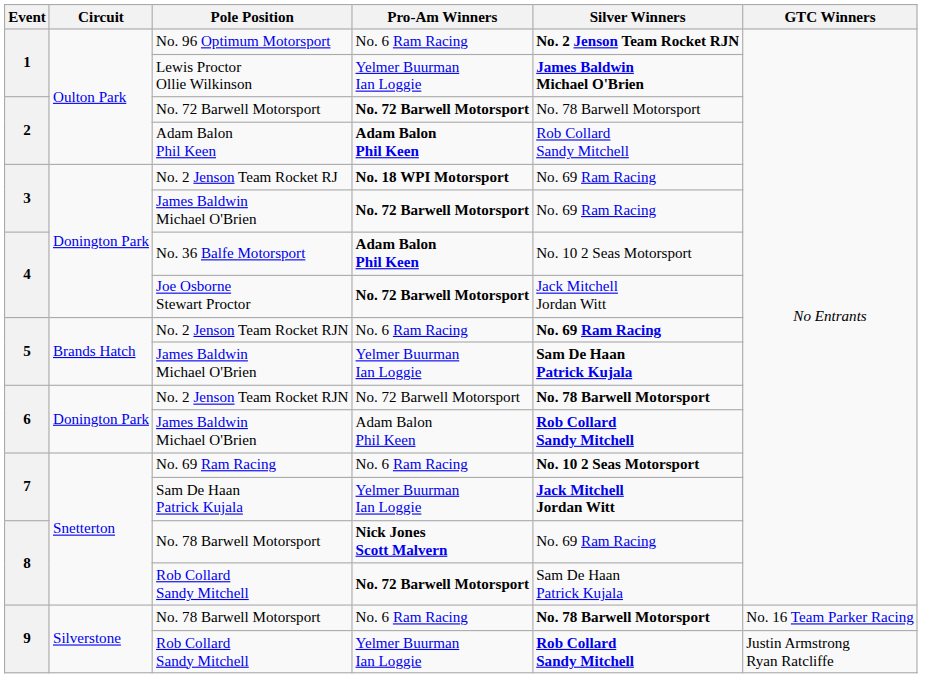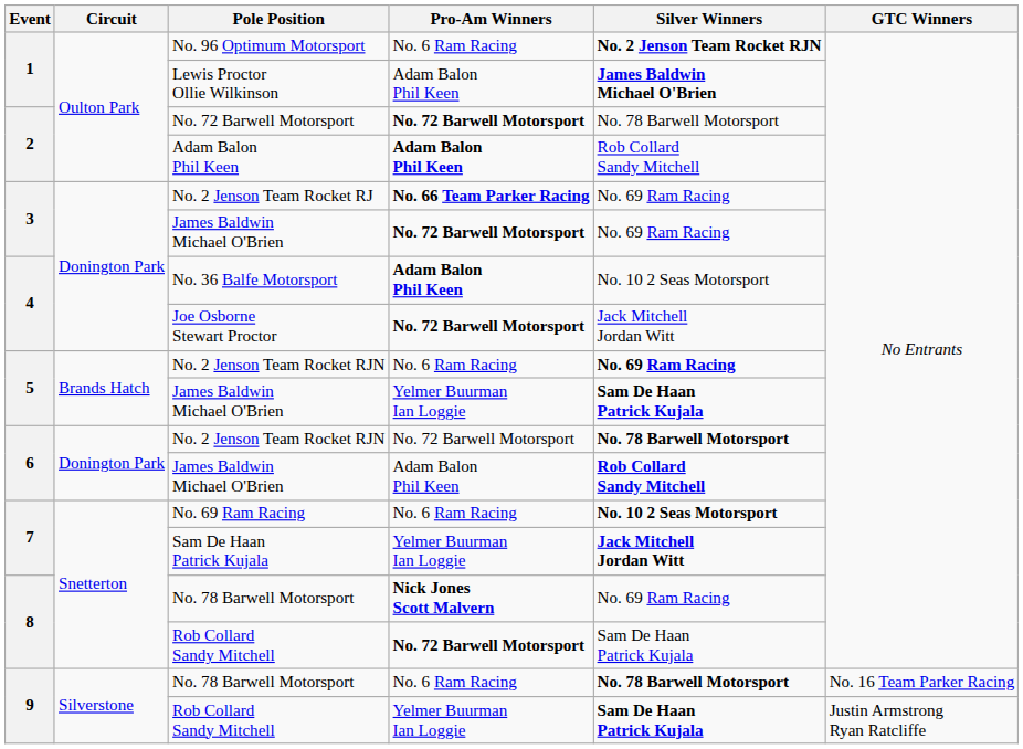 <table class="wikitable" style="font-size: 85%;">
 <tr>
 <th>Event</th>
 <th>Circuit</th>
 <th>Pole Position</th>
 <th>Pro-Am Winners</th>
 <th>Silver Winners</th>
 <th>GTC Winners</th>
 </tr>
 <tr>
 <th rowspan=2>1</th>
 <td rowspan=4><a href='#'>Oulton Park</a></td>
 <td> No. 96 <a href='#'>Optimum Motorsport</a></td>
 <td> No. 6 <a href='#'>Ram Racing</a></td>
 <td><strong> No. 2 <a href='#'>Jenson</a> Team Rocket RJN</strong></td>
 <td rowspan=16 align=center><em>No Entrants</em></td>
 </tr>
 <tr>
 <td> Lewis Proctor<br> Ollie Wilkinson</td>
-<td> <a href='#'>Yelmer Buurman</a><br> <a href='#'>Ian Loggie</a></td>
+<td> Adam Balon<br> <a href='#'>Phil Keen</a></td>
 <td><strong> <a href='#'>James Baldwin</a><br> Michael O'Brien</strong></td>
 </tr>
 <tr>
 <th rowspan=2>2</th>
 <td> No. 72 Barwell Motorsport</td>
 <td><strong> No. 72 Barwell Motorsport</strong></td>
 <td> No. 78 Barwell Motorsport</td>
 </tr>
 <tr>
 <td> Adam Balon<br> <a href='#'>Phil Keen</a></td>
 <td><strong> Adam Balon<br> <a href='#'>Phil Keen</a></strong></td>
 <td> <a href='#'>Rob Collard</a><br> <a href='#'>Sandy Mitchell</a></td>
 </tr>
 <tr>
 <th rowspan=2>3</th>
 <td rowspan=4><a href='#'>Donington Park</a></td>
 <td> No. 2 <a href='#'>Jenson</a> Team Rocket RJ</td>
-<td><strong> No. 18 WPI Motorsport</strong></td>
+<td><strong> No. 66 <a href='#'>Team Parker Racing</a></strong></td>
 <td> No. 69 <a href='#'>Ram Racing</a></td>
 </tr>
 <tr>
 <td> <a href='#'>James Baldwin</a><br> Michael O'Brien</td>
 <td><strong> No. 72 Barwell Motorsport</strong></td>
 <td> No. 69 <a href='#'>Ram Racing</a></td>
 </tr>
 <tr>
 <th rowspan=2>4</th>
 <td> No. 36 <a href='#'>Balfe Motorsport</a></td>
 <td><strong> Adam Balon<br> <a href='#'>Phil Keen</a></strong></td>
 <td> No. 10 2 Seas Motorsport</td>
 </tr>
 <tr>
 <td> <a href='#'>Joe Osborne</a><br> Stewart Proctor</td>
 <td><strong> No. 72 Barwell Motorsport</strong></td>
 <td> <a href='#'>Jack Mitchell</a><br> Jordan Witt</td>
 </tr>
 <tr>
 <th rowspan=2>5</th>
 <td rowspan=2><a href='#'>Brands Hatch</a></td>
 <td> No. 2 <a href='#'>Jenson</a> Team Rocket RJN</td>
 <td> No. 6 <a href='#'>Ram Racing</a></td>
 <td><strong> No. 69 <a href='#'>Ram Racing</a></strong></td>
 </tr>
 <tr>
 <td> <a href='#'>James Baldwin</a><br> Michael O'Brien</td>
 <td> <a href='#'>Yelmer Buurman</a><br> <a href='#'>Ian Loggie</a></td>
 <td><strong> Sam De Haan<br> <a href='#'>Patrick Kujala</a></strong></td>
 </tr>
 <tr>
 <th rowspan=2>6</th>
 <td rowspan=2><a href='#'>Donington Park</a></td>
 <td> No. 2 <a href='#'>Jenson</a> Team Rocket RJN</td>
 <td> No. 72 Barwell Motorsport</td>
 <td><strong> No. 78 Barwell Motorsport</strong></td>
 </tr>
 <tr>
 <td> <a href='#'>James Baldwin</a><br> Michael O'Brien</td>
 <td> Adam Balon<br> <a href='#'>Phil Keen</a></td>
 <td><strong> <a href='#'>Rob Collard</a><br> <a href='#'>Sandy Mitchell</a></strong></td>
 </tr>
 <tr>
 <th rowspan=2>7</th>
 <td rowspan=4><a href='#'>Snetterton</a></td>
 <td> No. 69 <a href='#'>Ram Racing</a></td>
 <td> No. 6 <a href='#'>Ram Racing</a></td>
 <td><strong> No. 10 2 Seas Motorsport</strong></td>
 </tr>
 <tr>
 <td> Sam De Haan<br> <a href='#'>Patrick Kujala</a></td>
 <td> <a href='#'>Yelmer Buurman</a><br> <a href='#'>Ian Loggie</a></td>
 <td><strong> <a href='#'>Jack Mitchell</a><br> Jordan Witt</strong></td>
 </tr>
 <tr>
 <th rowspan=2>8</th>
 <td> No. 78 Barwell Motorsport</td>
 <td><strong> Nick Jones<br> <a href='#'>Scott Malvern</a></strong></td>
 <td> No. 69 <a href='#'>Ram Racing</a></td>
 </tr>
 <tr>
 <td> <a href='#'>Rob Collard</a><br> <a href='#'>Sandy Mitchell</a></td>
 <td><strong> No. 72 Barwell Motorsport</strong></td>
 <td> Sam De Haan<br> <a href='#'>Patrick Kujala</a></td>
 </tr>
 <tr>
 <th rowspan=2>9</th>
 <td rowspan=2><a href='#'>Silverstone</a></td>
 <td> No. 78 Barwell Motorsport</td>
 <td> No. 6 <a href='#'>Ram Racing</a></td>
 <td><strong> No. 78 Barwell Motorsport</strong></td>
 <td> No. 16 <a href='#'>Team Parker Racing</a></td>
 </tr>
 <tr>
 <td> <a href='#'>Rob Collard</a><br> <a href='#'>Sandy Mitchell</a></td>
 <td> <a href='#'>Yelmer Buurman</a><br> <a href='#'>Ian Loggie</a></td>
-<td><strong> <a href='#'>Rob Collard</a><br> <a href='#'>Sandy Mitchell</a></strong></td>
+<td><strong> Sam De Haan<br> <a href='#'>Patrick Kujala</a></strong></td>
 <td> Justin Armstrong<br> Ryan Ratcliffe</td>
 </tr>
 </table>
